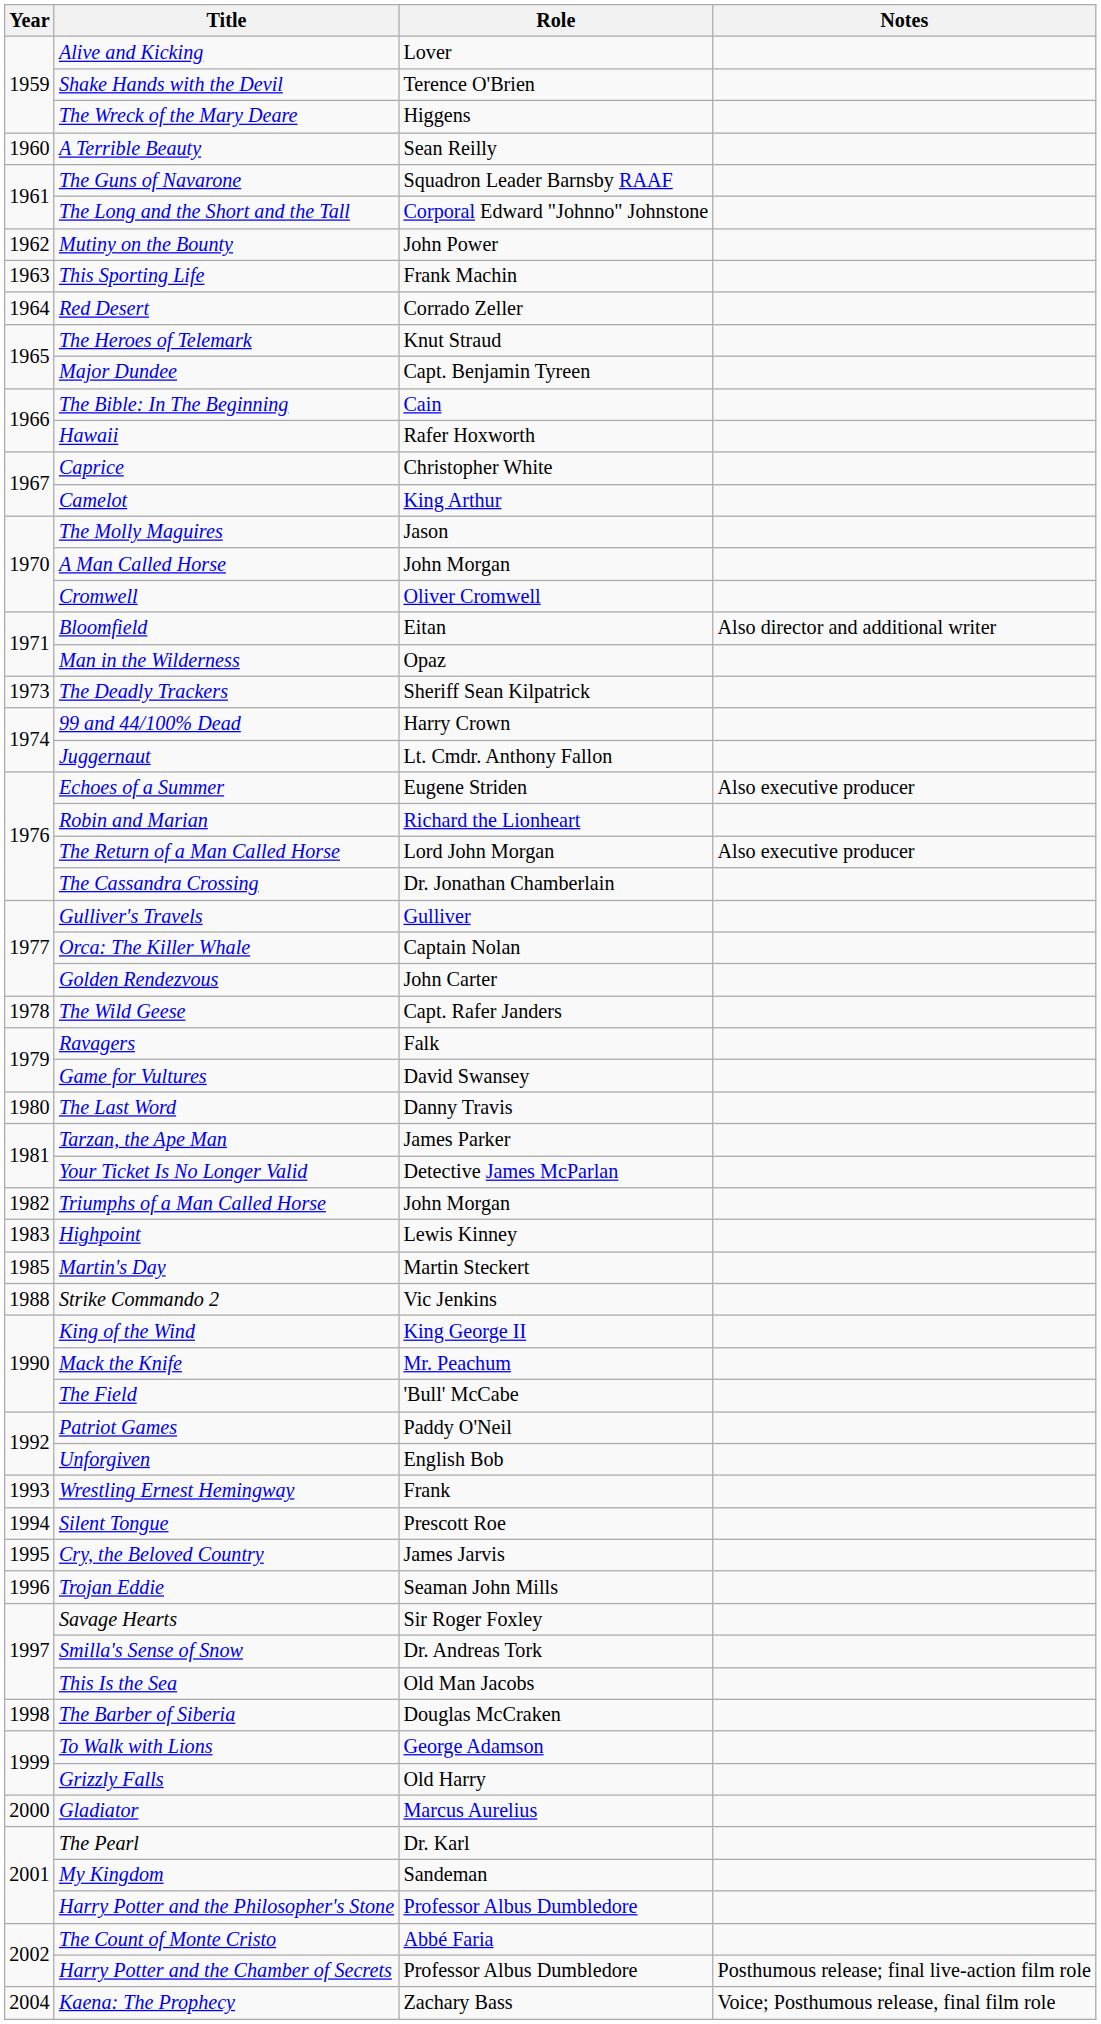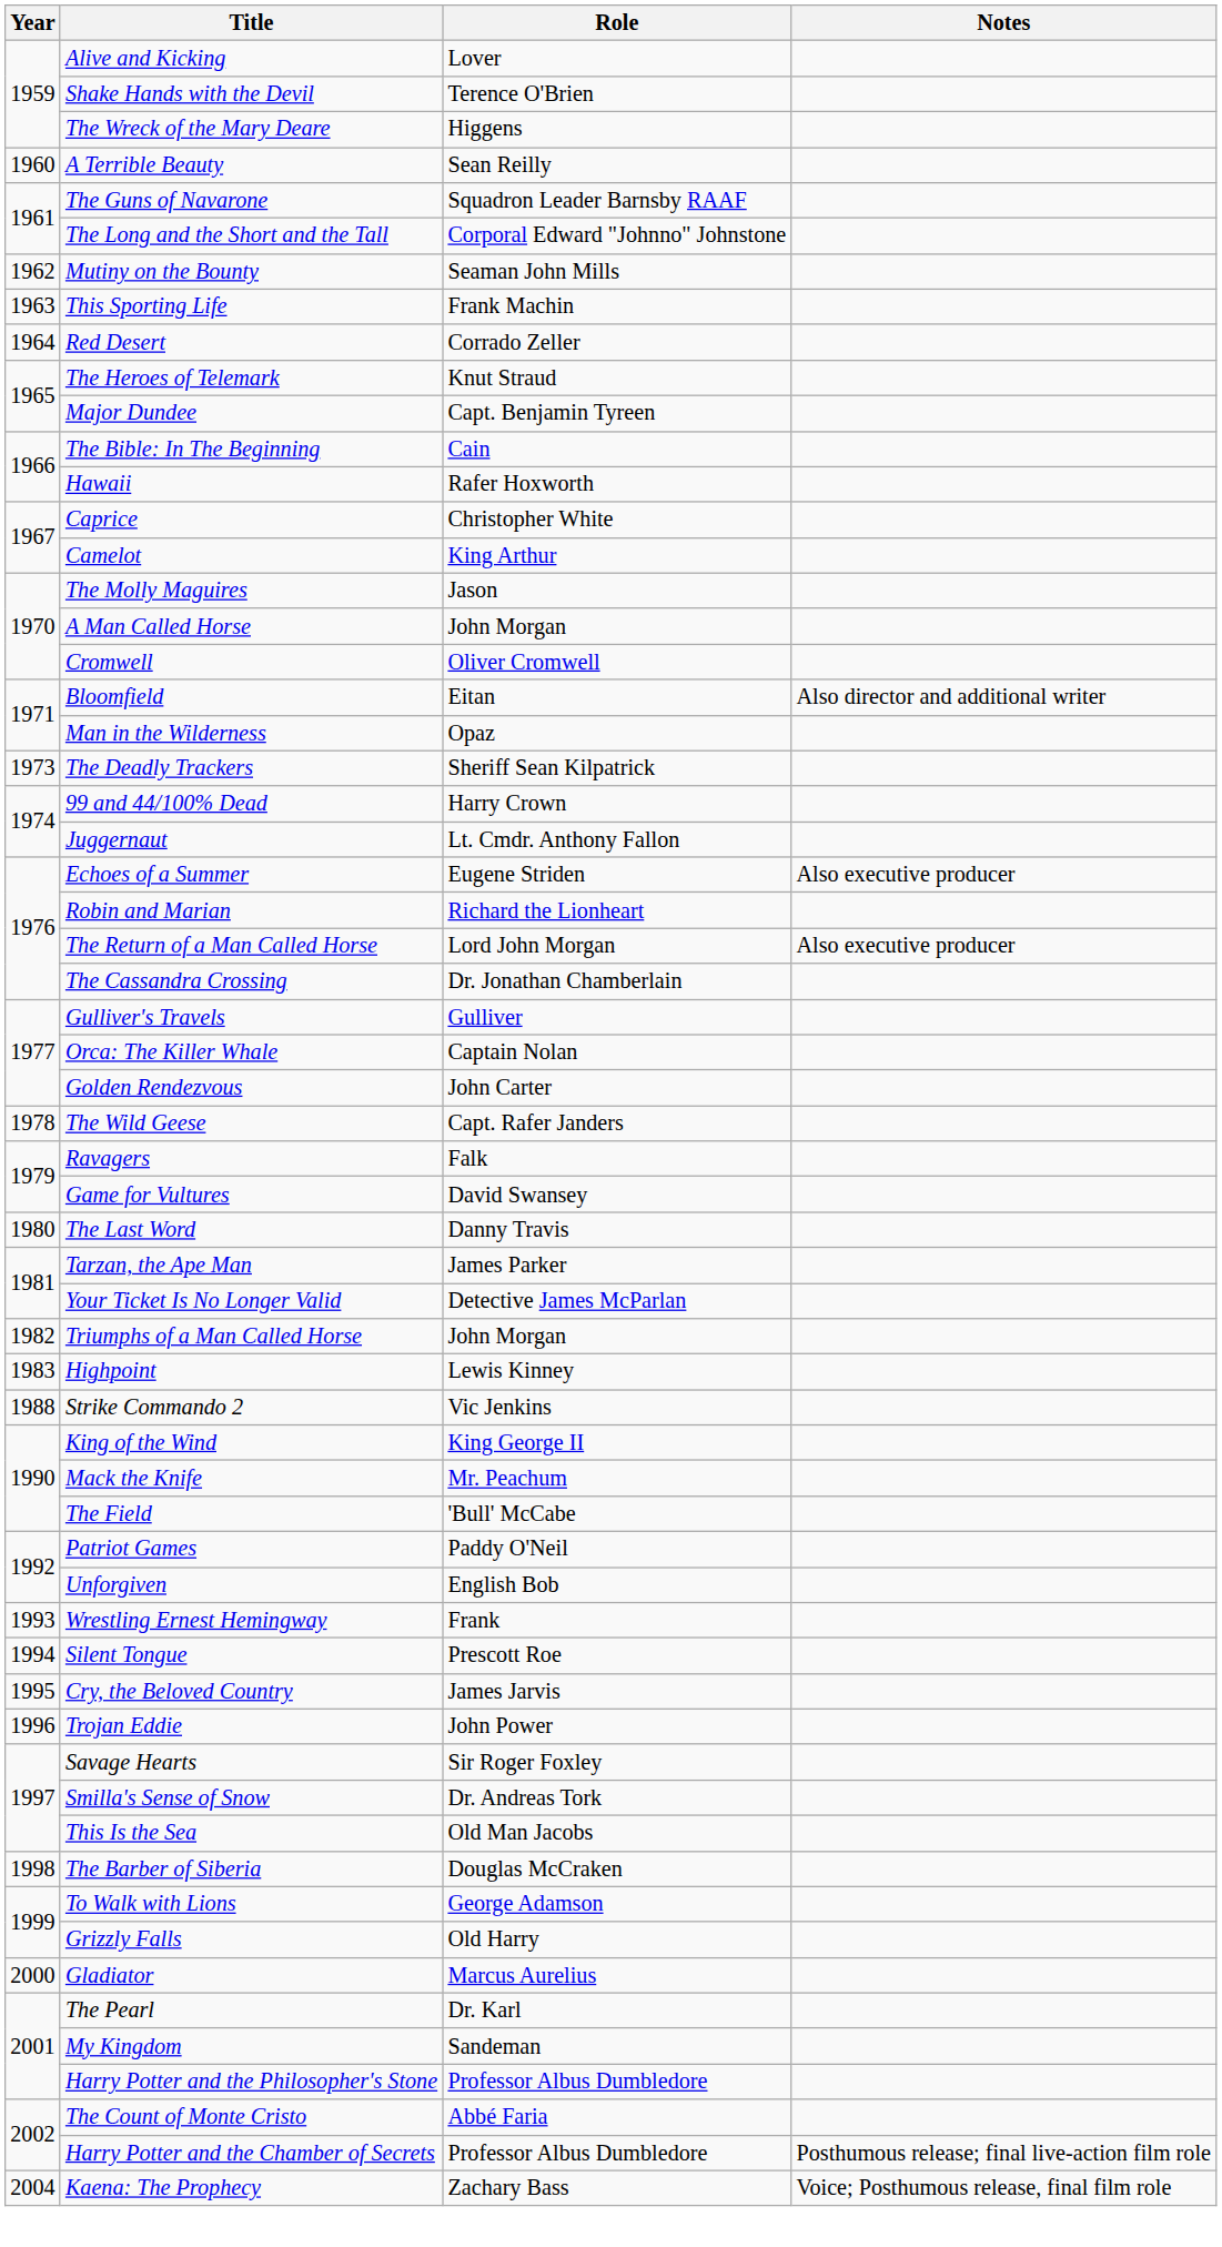 <table class="wikitable sortable">
 <tr>
 <th>Year</th>
 <th>Title</th>
 <th>Role</th>
 <th class="unsortable">Notes</th>
 </tr>
 <tr>
 <td rowspan="3">1959</td>
 <td><em><a href='#'>Alive and Kicking</a></em></td>
 <td>Lover</td>
 <td></td>
 </tr>
 <tr>
 <td><em><a href='#'>Shake Hands with the Devil</a></em></td>
 <td>Terence O'Brien</td>
 <td></td>
 </tr>
 <tr>
 <td><em><a href='#'>The Wreck of the Mary Deare</a></em></td>
 <td>Higgens</td>
 <td></td>
 </tr>
 <tr>
 <td>1960</td>
 <td><em><a href='#'>A Terrible Beauty</a></em></td>
 <td>Sean Reilly</td>
 <td></td>
 </tr>
 <tr>
 <td rowspan="2">1961</td>
 <td><em><a href='#'>The Guns of Navarone</a></em></td>
 <td>Squadron Leader Barnsby <a href='#'>RAAF</a></td>
 <td></td>
 </tr>
 <tr>
 <td><em><a href='#'>The Long and the Short and the Tall</a></em></td>
 <td><a href='#'>Corporal</a> Edward "Johnno" Johnstone</td>
 <td></td>
 </tr>
 <tr>
 <td>1962</td>
 <td><em><a href='#'>Mutiny on the Bounty</a></em></td>
-<td>John Power</td>
+<td>Seaman John Mills</td>
 <td></td>
 </tr>
 <tr>
 <td>1963</td>
 <td><em><a href='#'>This Sporting Life</a></em></td>
 <td>Frank Machin</td>
 <td></td>
 </tr>
 <tr>
 <td>1964</td>
 <td><em><a href='#'>Red Desert</a></em></td>
 <td>Corrado Zeller</td>
 <td></td>
 </tr>
 <tr>
 <td rowspan="2">1965</td>
 <td><em><a href='#'>The Heroes of Telemark</a></em></td>
 <td>Knut Straud</td>
 <td></td>
 </tr>
 <tr>
 <td><em><a href='#'>Major Dundee</a></em></td>
 <td>Capt. Benjamin Tyreen</td>
 <td></td>
 </tr>
 <tr>
 <td rowspan="2">1966</td>
 <td><em><a href='#'>The Bible: In The Beginning</a></em></td>
 <td><a href='#'>Cain</a></td>
 <td></td>
 </tr>
 <tr>
 <td><em><a href='#'>Hawaii</a></em></td>
 <td>Rafer Hoxworth</td>
 <td></td>
 </tr>
 <tr>
 <td rowspan="2">1967</td>
 <td><em> <a href='#'>Caprice</a> </em></td>
 <td>Christopher White</td>
 <td></td>
 </tr>
 <tr>
 <td><em><a href='#'>Camelot</a></em></td>
 <td><a href='#'>King Arthur</a></td>
 <td></td>
 </tr>
 <tr>
 <td rowspan="3">1970</td>
 <td><em><a href='#'>The Molly Maguires</a></em></td>
 <td>Jason</td>
 <td></td>
 </tr>
 <tr>
 <td><em><a href='#'>A Man Called Horse</a></em></td>
 <td>John Morgan</td>
 <td></td>
 </tr>
 <tr>
 <td><em><a href='#'>Cromwell</a></em></td>
 <td><a href='#'>Oliver Cromwell</a></td>
 <td></td>
 </tr>
 <tr>
 <td rowspan="2">1971</td>
 <td><em><a href='#'>Bloomfield</a></em></td>
 <td>Eitan</td>
 <td>Also director and additional writer</td>
 </tr>
 <tr>
 <td><em><a href='#'>Man in the Wilderness</a></em></td>
 <td>Opaz</td>
 <td></td>
 </tr>
 <tr>
 <td>1973</td>
 <td><em><a href='#'>The Deadly Trackers</a></em></td>
 <td>Sheriff Sean Kilpatrick</td>
 <td></td>
 </tr>
 <tr>
 <td rowspan="2">1974</td>
 <td><em><a href='#'>99 and 44/100% Dead</a></em></td>
 <td>Harry Crown</td>
 <td></td>
 </tr>
 <tr>
 <td><em><a href='#'>Juggernaut</a></em></td>
 <td>Lt. Cmdr. Anthony Fallon</td>
 <td></td>
 </tr>
 <tr>
 <td rowspan="4">1976</td>
 <td><em><a href='#'>Echoes of a Summer</a></em></td>
 <td>Eugene Striden</td>
 <td>Also executive producer</td>
 </tr>
 <tr>
 <td><em><a href='#'>Robin and Marian</a></em></td>
 <td><a href='#'>Richard the Lionheart</a></td>
 <td></td>
 </tr>
 <tr>
 <td><em><a href='#'>The Return of a Man Called Horse</a></em></td>
 <td>Lord John Morgan</td>
 <td>Also executive producer</td>
 </tr>
 <tr>
 <td><em><a href='#'>The Cassandra Crossing</a></em></td>
 <td>Dr. Jonathan Chamberlain</td>
 <td></td>
 </tr>
 <tr>
 <td rowspan="3">1977</td>
 <td><em><a href='#'>Gulliver's Travels</a></em></td>
 <td><a href='#'>Gulliver</a></td>
 <td></td>
 </tr>
 <tr>
 <td><em><a href='#'>Orca: The Killer Whale</a></em></td>
 <td>Captain Nolan</td>
 <td></td>
 </tr>
 <tr>
 <td><em><a href='#'>Golden Rendezvous</a></em></td>
 <td>John Carter</td>
 <td></td>
 </tr>
 <tr>
 <td>1978</td>
 <td><em><a href='#'>The Wild Geese</a></em></td>
 <td>Capt. Rafer Janders</td>
 <td></td>
 </tr>
 <tr>
 <td rowspan="2">1979</td>
 <td><em><a href='#'>Ravagers</a></em></td>
 <td>Falk</td>
 <td></td>
 </tr>
 <tr>
 <td><em><a href='#'>Game for Vultures</a></em></td>
 <td>David Swansey</td>
 <td></td>
 </tr>
 <tr>
 <td>1980</td>
 <td><em><a href='#'>The Last Word</a></em></td>
 <td>Danny Travis</td>
 <td></td>
 </tr>
 <tr>
 <td rowspan="2">1981</td>
 <td><em><a href='#'>Tarzan, the Ape Man</a></em></td>
 <td>James Parker</td>
 <td></td>
 </tr>
 <tr>
 <td><em><a href='#'>Your Ticket Is No Longer Valid</a></em></td>
 <td>Detective <a href='#'>James McParlan</a></td>
 <td></td>
 </tr>
 <tr>
 <td>1982</td>
 <td><em><a href='#'>Triumphs of a Man Called Horse</a></em></td>
 <td>John Morgan</td>
 <td></td>
 </tr>
 <tr>
 <td>1983</td>
 <td><em><a href='#'>Highpoint</a></em></td>
 <td>Lewis Kinney</td>
 <td></td>
 </tr>
 <tr>
-<td>1985</td>
-<td><em><a href='#'>Martin's Day</a></em></td>
-<td>Martin Steckert</td>
-<td></td>
-</tr>
-<tr>
 <td>1988</td>
 <td><em>Strike Commando 2</em></td>
 <td>Vic Jenkins</td>
 <td></td>
 </tr>
 <tr>
 <td rowspan="3">1990</td>
 <td><em><a href='#'>King of the Wind</a></em></td>
 <td><a href='#'>King George II</a></td>
 <td></td>
 </tr>
 <tr>
 <td><em><a href='#'>Mack the Knife</a></em></td>
 <td><a href='#'>Mr. Peachum</a></td>
 <td></td>
 </tr>
 <tr>
 <td><em><a href='#'>The Field</a></em></td>
 <td>'Bull' McCabe</td>
 <td></td>
 </tr>
 <tr>
 <td rowspan="2">1992</td>
 <td><em><a href='#'>Patriot Games</a></em></td>
 <td>Paddy O'Neil</td>
 <td></td>
 </tr>
 <tr>
 <td><em><a href='#'>Unforgiven</a></em></td>
 <td>English Bob</td>
 <td></td>
 </tr>
 <tr>
 <td>1993</td>
 <td><em><a href='#'>Wrestling Ernest Hemingway</a></em></td>
 <td>Frank</td>
 <td></td>
 </tr>
 <tr>
 <td>1994</td>
 <td><em><a href='#'>Silent Tongue</a></em></td>
 <td>Prescott Roe</td>
 <td></td>
 </tr>
 <tr>
 <td>1995</td>
 <td><em><a href='#'>Cry, the Beloved Country</a></em></td>
 <td>James Jarvis</td>
 <td></td>
 </tr>
 <tr>
 <td>1996</td>
 <td><em><a href='#'>Trojan Eddie</a></em></td>
-<td>Seaman John Mills</td>
+<td>John Power</td>
 <td></td>
 </tr>
 <tr>
 <td rowspan="3">1997</td>
 <td><em>Savage Hearts</em></td>
 <td>Sir Roger Foxley</td>
 <td></td>
 </tr>
 <tr>
 <td><em><a href='#'>Smilla's Sense of Snow</a></em></td>
 <td>Dr. Andreas Tork</td>
 <td></td>
 </tr>
 <tr>
 <td><em><a href='#'>This Is the Sea</a></em></td>
 <td>Old Man Jacobs</td>
 <td></td>
 </tr>
 <tr>
 <td>1998</td>
 <td><em><a href='#'>The Barber of Siberia</a></em></td>
 <td>Douglas McCraken</td>
 <td></td>
 </tr>
 <tr>
 <td rowspan="2">1999</td>
 <td><em><a href='#'>To Walk with Lions</a></em></td>
 <td><a href='#'>George Adamson</a></td>
 <td></td>
 </tr>
 <tr>
 <td><em><a href='#'>Grizzly Falls</a></em></td>
 <td>Old Harry</td>
 <td></td>
 </tr>
 <tr>
 <td>2000</td>
 <td><em><a href='#'>Gladiator</a></em></td>
 <td><a href='#'>Marcus Aurelius</a></td>
 <td></td>
 </tr>
 <tr>
 <td rowspan="3">2001</td>
 <td><em>The Pearl</em></td>
 <td>Dr. Karl</td>
 <td></td>
 </tr>
 <tr>
 <td><em><a href='#'>My Kingdom</a></em></td>
 <td>Sandeman</td>
 <td></td>
 </tr>
 <tr>
 <td><em><a href='#'>Harry Potter and the Philosopher's Stone</a></em></td>
 <td><a href='#'>Professor Albus Dumbledore</a></td>
 <td></td>
 </tr>
 <tr>
 <td rowspan="2">2002</td>
 <td><em><a href='#'>The Count of Monte Cristo</a></em></td>
 <td><a href='#'>Abbé Faria</a></td>
 <td></td>
 </tr>
 <tr>
 <td><em><a href='#'>Harry Potter and the Chamber of Secrets</a></em></td>
 <td>Professor Albus Dumbledore</td>
 <td>Posthumous release; final live-action film role</td>
 </tr>
 <tr>
 <td>2004</td>
 <td><em><a href='#'>Kaena: The Prophecy</a></em></td>
 <td>Zachary Bass</td>
 <td>Voice; Posthumous release, final film role</td>
 </tr>
 </table>
